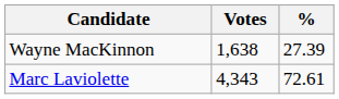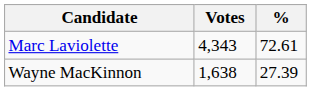 <table class="wikitable">
 <tr>
 <th style="width: 170px">Candidate</th>
 <th style="width: 50px">Votes</th>
 <th style="width: 40px">%</th>
 </tr>
 <tr>
+<td><a href='#'>Marc Laviolette</a></td>
+<td>4,343</td>
+<td>72.61</td>
+</tr>
+<tr>
 <td>Wayne MacKinnon</td>
 <td>1,638</td>
 <td>27.39</td>
 </tr>
-<tr>
-<td><a href='#'>Marc Laviolette</a></td>
-<td>4,343</td>
-<td>72.61</td>
-</tr>
 </table>
